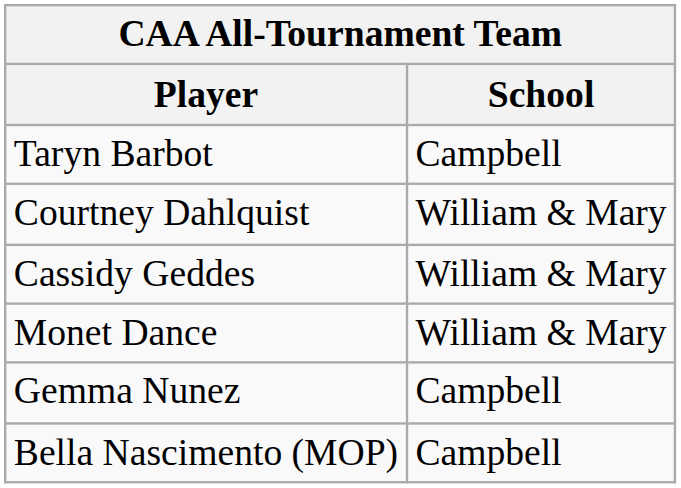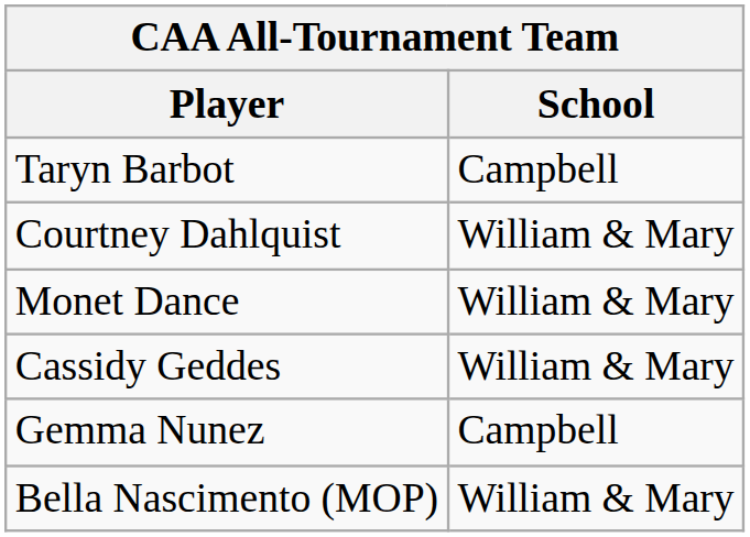 <table class="wikitable">
 <tr>
 <th colspan=2>CAA All-Tournament Team</th>
 </tr>
 <tr>
 <th>Player</th>
 <th>School</th>
 </tr>
 <tr>
 <td>Taryn Barbot</td>
 <td>Campbell</td>
 </tr>
 <tr>
 <td>Courtney Dahlquist</td>
 <td>William & Mary</td>
 </tr>
 <tr>
-<td>Cassidy Geddes</td>
+<td>Monet Dance</td>
 <td>William & Mary</td>
 </tr>
 <tr>
-<td>Monet Dance</td>
+<td>Cassidy Geddes</td>
 <td>William & Mary</td>
 </tr>
 <tr>
 <td>Gemma Nunez</td>
 <td>Campbell</td>
 </tr>
 <tr>
 <td>Bella Nascimento (MOP)</td>
-<td>Campbell</td>
+<td>William & Mary</td>
 </tr>
 </table>
